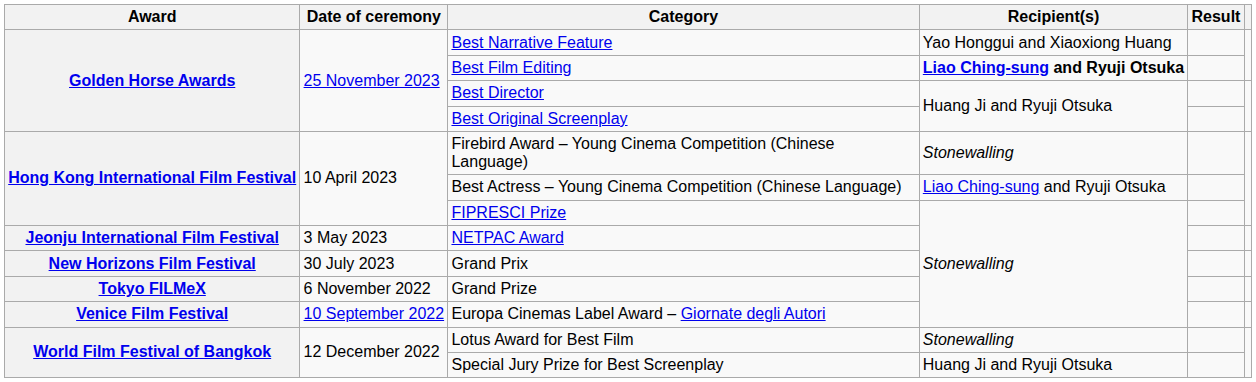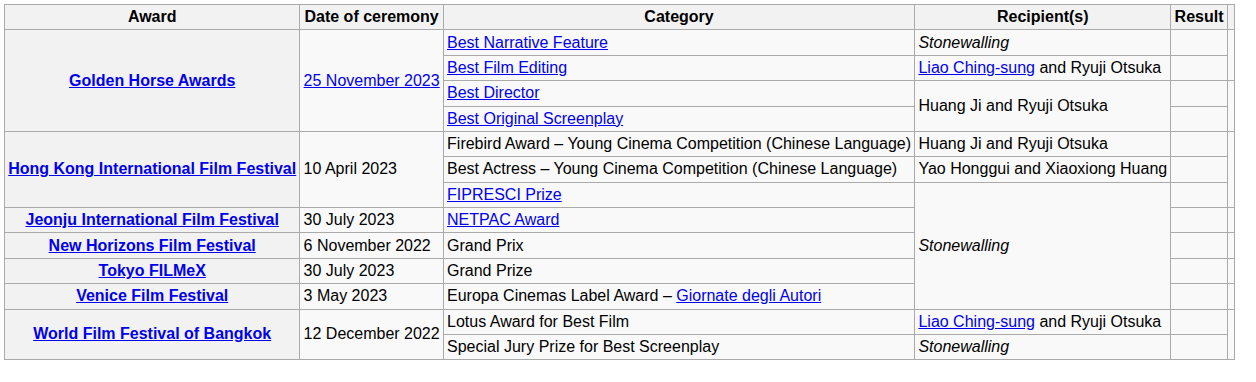 <table class="wikitable sortable plainrowheaders">
 <tr>
 <th scope="col">Award</th>
 <th scope="col">Date of ceremony</th>
 <th scope="col">Category</th>
 <th scope="col">Recipient(s)</th>
 <th scope="col">Result</th>
 <th scope="col" class="unsortable"></th>
 </tr>
 <tr>
 <th rowspan="4" scope="row"><a href='#'>Golden Horse Awards</a></th>
 <td rowspan="4"><a href='#'>25 November 2023</a></td>
 <td><a href='#'>Best Narrative Feature</a></td>
-<td>Yao Honggui and Xiaoxiong Huang</td>
+<td><em>Stonewalling</em></td>
 <td></td>
 <td rowspan="2" align="center"></td>
 </tr>
 <tr>
 <td><a href='#'>Best Film Editing</a></td>
-<td><strong><a href='#'>Liao Ching-sung</a> and Ryuji Otsuka</strong></td>
+<td><a href='#'>Liao Ching-sung</a> and Ryuji Otsuka</td>
 <td></td>
 </tr>
 <tr>
 <td><a href='#'>Best Director</a></td>
 <td rowspan="2">Huang Ji and Ryuji Otsuka</td>
 <td></td>
 <td rowspan="2" align="center"></td>
 </tr>
 <tr>
 <td><a href='#'>Best Original Screenplay</a></td>
 <td></td>
 </tr>
 <tr>
 <th rowspan="3" scope="row"><a href='#'>Hong Kong International Film Festival</a></th>
 <td rowspan="3">10 April 2023</td>
 <td>Firebird Award – Young Cinema Competition (Chinese Language)</td>
-<td><em>Stonewalling</em></td>
+<td>Huang Ji and Ryuji Otsuka</td>
 <td></td>
 <td rowspan="3" align="center"></td>
 </tr>
 <tr>
 <td>Best Actress – Young Cinema Competition (Chinese Language)</td>
-<td><a href='#'>Liao Ching-sung</a> and Ryuji Otsuka</td>
+<td>Yao Honggui and Xiaoxiong Huang</td>
 <td></td>
 </tr>
 <tr>
 <td><a href='#'>FIPRESCI Prize</a></td>
 <td rowspan="5"><em>Stonewalling</em></td>
 <td></td>
 </tr>
 <tr>
 <th scope="row"><a href='#'>Jeonju International Film Festival</a></th>
-<td>3 May 2023</td>
+<td>30 July 2023</td>
 <td><a href='#'>NETPAC Award</a></td>
 <td></td>
 <td align="center"></td>
 </tr>
 <tr>
 <th scope="row"><a href='#'>New Horizons Film Festival</a></th>
-<td>30 July 2023</td>
+<td>6 November 2022</td>
 <td>Grand Prix</td>
 <td></td>
 <td align="center"></td>
 </tr>
 <tr>
 <th scope="row"><a href='#'>Tokyo FILMeX</a></th>
-<td>6 November 2022</td>
+<td>30 July 2023</td>
 <td>Grand Prize</td>
 <td></td>
 <td align="center"></td>
 </tr>
 <tr>
 <th scope="row"><a href='#'>Venice Film Festival</a></th>
-<td><a href='#'>10 September 2022</a></td>
+<td>3 May 2023</td>
 <td>Europa Cinemas Label Award – <a href='#'>Giornate degli Autori</a></td>
 <td></td>
 <td align="center"></td>
 </tr>
 <tr>
 <th rowspan="2" scope="row"><a href='#'>World Film Festival of Bangkok</a></th>
 <td rowspan="2">12 December 2022</td>
 <td>Lotus Award for Best Film</td>
-<td><em>Stonewalling</em></td>
+<td><a href='#'>Liao Ching-sung</a> and Ryuji Otsuka</td>
 <td></td>
 <td rowspan="2" align="center"></td>
 </tr>
 <tr>
 <td>Special Jury Prize for Best Screenplay</td>
-<td>Huang Ji and Ryuji Otsuka</td>
+<td><em>Stonewalling</em></td>
 <td></td>
 </tr>
 <tr>
 </tr>
 </table>
